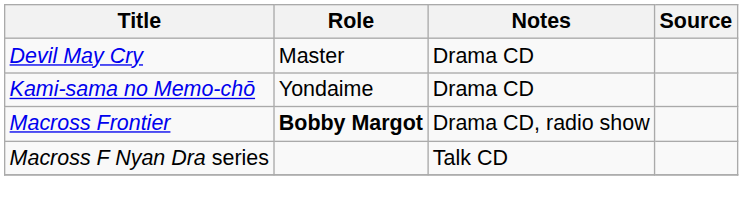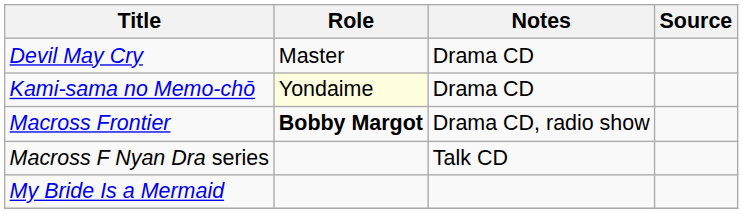 <table class="wikitable sortable plainrowheaders">
 <tr>
 <th>Title</th>
 <th>Role</th>
 <th class="unsortable">Notes</th>
 <th class="unsortable">Source</th>
 </tr>
 <tr>
 <td><em><a href='#'>Devil May Cry</a></em></td>
 <td>Master</td>
 <td>Drama CD</td>
 <td></td>
 </tr>
 <tr>
 <td><em><a href='#'>Kami-sama no Memo-chō</a></em></td>
-<td>Yondaime</td>
+<td style="background: lightyellow;">Yondaime</td>
 <td>Drama CD</td>
 <td></td>
 </tr>
 <tr>
 <td><em><a href='#'>Macross Frontier</a></em></td>
 <td><strong>Bobby Margot</strong></td>
 <td>Drama CD, radio show</td>
 <td></td>
 </tr>
 <tr>
 <td><em>Macross F Nyan Dra</em> series</td>
 <td></td>
 <td>Talk CD</td>
 <td></td>
 </tr>
 <tr>
+<td><em><a href='#'>My Bride Is a Mermaid</a></em></td>
+<td></td>
+<td></td>
+<td></td>
+</tr>
+<tr>
 </tr>
 </table>
